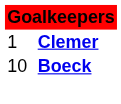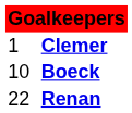 <table class="toccolours" border="0" cellpadding="2" cellspacing="0" align="left" style="margin:0.5em;">
 <tr>
 <th colspan="2" align=center bgcolor="#FF0000"><span>Goalkeepers</span></th>
 </tr>
 <tr>
 <td>1</td>
 <td><strong><a href='#'>Clemer</a></strong></td>
 </tr>
 <tr>
 <td>10</td>
 <td><strong><a href='#'>Boeck</a></strong></td>
 </tr>
 <tr>
+<td>22</td>
+<td><strong><a href='#'>Renan</a></strong></td>
+</tr>
+<tr>
 </tr>
 </table>
